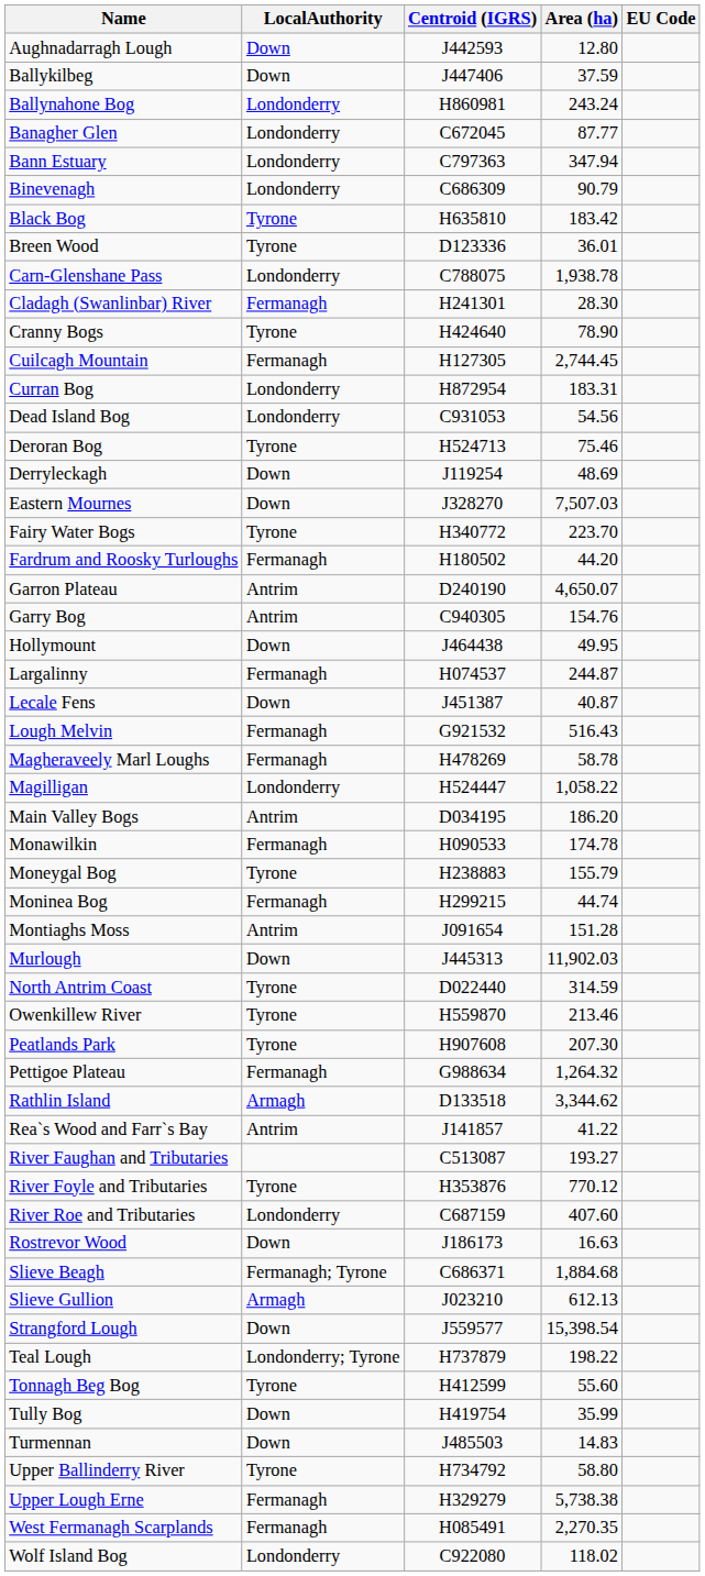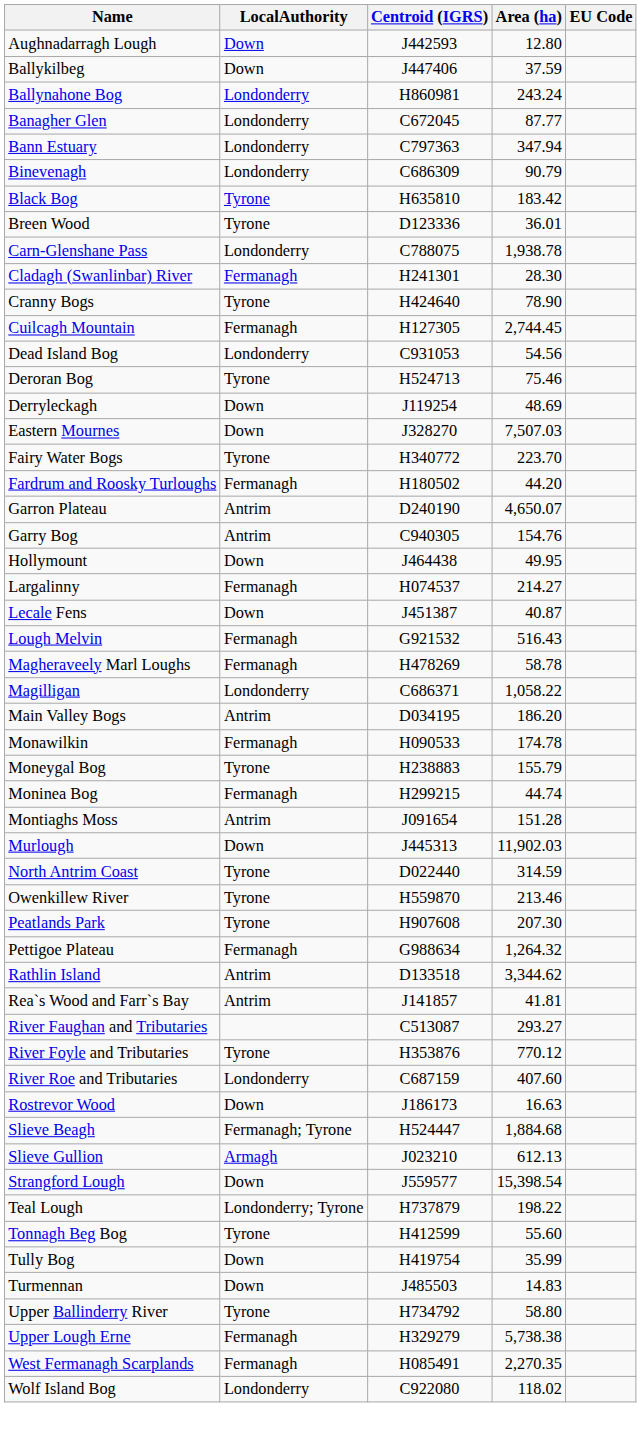 <table class="wikitable sortable" style="margin:wide;">
 <tr>
 <th>Name</th>
 <th>LocalAuthority</th>
 <th><a href='#'>Centroid</a> (<a href='#'>IGRS</a>)</th>
 <th>Area (<a href='#'>ha</a>)</th>
 <th>EU Code</th>
 </tr>
 <tr>
 <td>Aughnadarragh Lough</td>
 <td><a href='#'>Down</a></td>
 <td align="center">J442593</td>
 <td align="right">12.80</td>
 <td></td>
 </tr>
 <tr>
 <td>Ballykilbeg</td>
 <td>Down</td>
 <td align="center">J447406</td>
 <td align="right">37.59</td>
 <td></td>
 </tr>
 <tr>
 <td><a href='#'>Ballynahone Bog</a></td>
 <td><a href='#'>Londonderry</a></td>
 <td align="center">H860981</td>
 <td align="right">243.24</td>
 <td></td>
 </tr>
 <tr>
 <td><a href='#'>Banagher Glen</a></td>
 <td>Londonderry</td>
 <td align="center">C672045</td>
 <td align="right">87.77</td>
 <td></td>
 </tr>
 <tr>
 <td><a href='#'>Bann Estuary</a></td>
 <td>Londonderry</td>
 <td align="center">C797363</td>
 <td align="right">347.94</td>
 <td></td>
 </tr>
 <tr>
 <td><a href='#'>Binevenagh</a></td>
 <td>Londonderry</td>
 <td align="center">C686309</td>
 <td align="right">90.79</td>
 <td></td>
 </tr>
 <tr>
 <td><a href='#'>Black Bog</a></td>
 <td><a href='#'>Tyrone</a></td>
 <td align="center">H635810</td>
 <td align="right">183.42</td>
 <td></td>
 </tr>
 <tr>
 <td>Breen Wood</td>
 <td>Tyrone</td>
 <td align="center">D123336</td>
 <td align="right">36.01</td>
 <td></td>
 </tr>
 <tr>
 <td><a href='#'>Carn-Glenshane Pass</a></td>
 <td>Londonderry</td>
 <td align="center">C788075</td>
 <td align="right">1,938.78</td>
 <td></td>
 </tr>
 <tr>
 <td><a href='#'>Cladagh (Swanlinbar) River</a></td>
 <td><a href='#'>Fermanagh</a></td>
 <td align="center">H241301</td>
 <td align="right">28.30</td>
 <td></td>
 </tr>
 <tr>
 <td>Cranny Bogs</td>
 <td>Tyrone</td>
 <td align="center">H424640</td>
 <td align="right">78.90</td>
 <td></td>
 </tr>
 <tr>
 <td><a href='#'>Cuilcagh Mountain</a></td>
 <td>Fermanagh</td>
 <td align="center">H127305</td>
 <td align="right">2,744.45</td>
 <td></td>
 </tr>
 <tr>
-<td><a href='#'>Curran</a> Bog</td>
-<td>Londonderry</td>
-<td align="center">H872954</td>
-<td align="right">183.31</td>
-<td></td>
-</tr>
-<tr>
 <td>Dead Island Bog</td>
 <td>Londonderry</td>
 <td align="center">C931053</td>
 <td align="right">54.56</td>
 <td></td>
 </tr>
 <tr>
 <td>Deroran Bog</td>
 <td>Tyrone</td>
 <td align="center">H524713</td>
 <td align="right">75.46</td>
 <td></td>
 </tr>
 <tr>
 <td>Derryleckagh</td>
 <td>Down</td>
 <td align="center">J119254</td>
 <td align="right">48.69</td>
 <td></td>
 </tr>
 <tr>
 <td>Eastern <a href='#'>Mournes</a></td>
 <td>Down</td>
 <td align="center">J328270</td>
 <td align="right">7,507.03</td>
 <td></td>
 </tr>
 <tr>
 <td>Fairy Water Bogs</td>
 <td>Tyrone</td>
 <td align="center">H340772</td>
 <td align="right">223.70</td>
 <td></td>
 </tr>
 <tr>
 <td><a href='#'>Fardrum and Roosky Turloughs</a></td>
 <td>Fermanagh</td>
 <td align="center">H180502</td>
 <td align="right">44.20</td>
 <td></td>
 </tr>
 <tr>
 <td>Garron Plateau</td>
 <td>Antrim</td>
 <td align="center">D240190</td>
 <td align="right">4,650.07</td>
 <td></td>
 </tr>
 <tr>
 <td>Garry Bog</td>
 <td>Antrim</td>
 <td align="center">C940305</td>
 <td align="right">154.76</td>
 <td></td>
 </tr>
 <tr>
 <td>Hollymount</td>
 <td>Down</td>
 <td align="center">J464438</td>
 <td align="right">49.95</td>
 <td></td>
 </tr>
 <tr>
 <td>Largalinny</td>
 <td>Fermanagh</td>
 <td align="center">H074537</td>
-<td align="right">244.87</td>
+<td align="right">214.27</td>
 <td></td>
 </tr>
 <tr>
 <td><a href='#'>Lecale</a> Fens</td>
 <td>Down</td>
 <td align="center">J451387</td>
 <td align="right">40.87</td>
 <td></td>
 </tr>
 <tr>
 <td><a href='#'>Lough Melvin</a></td>
 <td>Fermanagh</td>
 <td align="center">G921532</td>
 <td align="right">516.43</td>
 <td></td>
 </tr>
 <tr>
 <td><a href='#'>Magheraveely</a> Marl Loughs</td>
 <td>Fermanagh</td>
 <td align="center">H478269</td>
 <td align="right">58.78</td>
 <td></td>
 </tr>
 <tr>
 <td><a href='#'>Magilligan</a></td>
 <td>Londonderry</td>
-<td align="center">H524447</td>
+<td align="center">C686371</td>
 <td align="right">1,058.22</td>
 <td></td>
 </tr>
 <tr>
 <td>Main Valley Bogs</td>
 <td>Antrim</td>
 <td align="center">D034195</td>
 <td align="right">186.20</td>
 <td></td>
 </tr>
 <tr>
 <td>Monawilkin</td>
 <td>Fermanagh</td>
 <td align="center">H090533</td>
 <td align="right">174.78</td>
 <td></td>
 </tr>
 <tr>
 <td>Moneygal Bog</td>
 <td>Tyrone</td>
 <td align="center">H238883</td>
 <td align="right">155.79</td>
 <td></td>
 </tr>
 <tr>
 <td>Moninea Bog</td>
 <td>Fermanagh</td>
 <td align="center">H299215</td>
 <td align="right">44.74</td>
 <td></td>
 </tr>
 <tr>
 <td>Montiaghs Moss</td>
 <td>Antrim</td>
 <td align="center">J091654</td>
 <td align="right">151.28</td>
 <td></td>
 </tr>
 <tr>
 <td><a href='#'>Murlough</a></td>
 <td>Down</td>
 <td align="center">J445313</td>
 <td align="right">11,902.03</td>
 <td></td>
 </tr>
 <tr>
 <td><a href='#'>North Antrim Coast</a></td>
 <td>Tyrone</td>
 <td align="center">D022440</td>
 <td align="right">314.59</td>
 <td></td>
 </tr>
 <tr>
 <td>Owenkillew River</td>
 <td>Tyrone</td>
 <td align="center">H559870</td>
 <td align="right">213.46</td>
 <td></td>
 </tr>
 <tr>
 <td><a href='#'>Peatlands Park</a></td>
 <td>Tyrone</td>
 <td align="center">H907608</td>
 <td align="right">207.30</td>
 <td></td>
 </tr>
 <tr>
 <td>Pettigoe Plateau</td>
 <td>Fermanagh</td>
 <td align="center">G988634</td>
 <td align="right">1,264.32</td>
 <td></td>
 </tr>
 <tr>
 <td><a href='#'>Rathlin Island</a></td>
-<td><a href='#'>Armagh</a></td>
+<td>Antrim</td>
 <td align="center">D133518</td>
 <td align="right">3,344.62</td>
 <td></td>
 </tr>
 <tr>
 <td>Rea`s Wood and Farr`s Bay</td>
 <td>Antrim</td>
 <td align="center">J141857</td>
-<td align="right">41.22</td>
+<td align="right">41.81</td>
 <td></td>
 </tr>
 <tr>
 <td><a href='#'>River Faughan</a> and <a href='#'>Tributaries</a></td>
 <td></td>
 <td align="center">C513087</td>
-<td align="right">193.27</td>
+<td align="right">293.27</td>
 <td></td>
 </tr>
 <tr>
 <td><a href='#'>River Foyle</a> and Tributaries</td>
 <td>Tyrone</td>
 <td align="center">H353876</td>
 <td align="right">770.12</td>
 <td></td>
 </tr>
 <tr>
 <td><a href='#'>River Roe</a> and Tributaries</td>
 <td>Londonderry</td>
 <td align="center">C687159</td>
 <td align="right">407.60</td>
 <td></td>
 </tr>
 <tr>
 <td><a href='#'>Rostrevor Wood</a></td>
 <td>Down</td>
 <td align="center">J186173</td>
 <td align="right">16.63</td>
 <td></td>
 </tr>
 <tr>
 <td><a href='#'>Slieve Beagh</a></td>
 <td>Fermanagh; Tyrone</td>
-<td align="center">C686371</td>
+<td align="center">H524447</td>
 <td align="right">1,884.68</td>
 <td></td>
 </tr>
 <tr>
 <td><a href='#'>Slieve Gullion</a></td>
 <td><a href='#'>Armagh</a></td>
 <td align="center">J023210</td>
 <td align="right">612.13</td>
 <td></td>
 </tr>
 <tr>
 <td><a href='#'>Strangford Lough</a></td>
 <td>Down</td>
 <td align="center">J559577</td>
 <td align="right">15,398.54</td>
 <td></td>
 </tr>
 <tr>
 <td>Teal Lough</td>
 <td>Londonderry; Tyrone</td>
 <td align="center">H737879</td>
 <td align="right">198.22</td>
 <td></td>
 </tr>
 <tr>
 <td><a href='#'>Tonnagh Beg</a> Bog</td>
 <td>Tyrone</td>
 <td align="center">H412599</td>
 <td align="right">55.60</td>
 <td></td>
 </tr>
 <tr>
 <td>Tully Bog</td>
 <td>Down</td>
 <td align="center">H419754</td>
 <td align="right">35.99</td>
 <td></td>
 </tr>
 <tr>
 <td>Turmennan</td>
 <td>Down</td>
 <td align="center">J485503</td>
 <td align="right">14.83</td>
 <td></td>
 </tr>
 <tr>
 <td>Upper <a href='#'>Ballinderry</a> River</td>
 <td>Tyrone</td>
 <td align="center">H734792</td>
 <td align="right">58.80</td>
 <td></td>
 </tr>
 <tr>
 <td><a href='#'>Upper Lough Erne</a></td>
 <td>Fermanagh</td>
 <td align="center">H329279</td>
 <td align="right">5,738.38</td>
 <td></td>
 </tr>
 <tr>
 <td><a href='#'>West Fermanagh Scarplands</a></td>
 <td>Fermanagh</td>
 <td align="center">H085491</td>
 <td align="right">2,270.35</td>
 <td></td>
 </tr>
 <tr>
 <td>Wolf Island Bog</td>
 <td>Londonderry</td>
 <td align="center">C922080</td>
 <td align="right">118.02</td>
 <td></td>
 </tr>
 </table>
